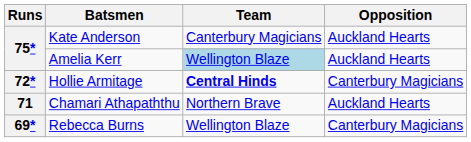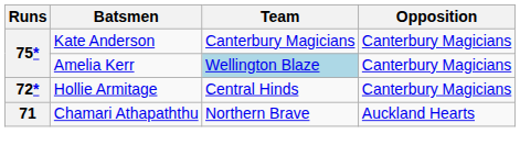 <table class="wikitable">
 <tr>
 <th>Runs</th>
 <th>Batsmen</th>
 <th>Team</th>
 <th>Opposition</th>
 </tr>
 <tr>
 <th rowspan="2">75<a href='#'>*</a></th>
 <td><a href='#'>Kate Anderson</a></td>
 <td><a href='#'>Canterbury Magicians</a></td>
-<td><a href='#'>Auckland Hearts</a></td>
+<td><a href='#'>Canterbury Magicians</a></td>
 </tr>
 <tr>
 <td><a href='#'>Amelia Kerr</a></td>
 <td style="background: lightblue;"><a href='#'>Wellington Blaze</a></td>
-<td><a href='#'>Auckland Hearts</a></td>
+<td><a href='#'>Canterbury Magicians</a></td>
 </tr>
 <tr>
 <th>72<a href='#'>*</a></th>
 <td><a href='#'>Hollie Armitage</a></td>
-<td><strong><a href='#'>Central Hinds</a></strong></td>
+<td><a href='#'>Central Hinds</a></td>
 <td><a href='#'>Canterbury Magicians</a></td>
 </tr>
 <tr>
 <th>71</th>
 <td><a href='#'>Chamari Athapaththu</a></td>
 <td><a href='#'>Northern Brave</a></td>
 <td><a href='#'>Auckland Hearts</a></td>
 </tr>
-<tr>
-<th>69<a href='#'>*</a></th>
-<td><a href='#'>Rebecca Burns</a></td>
-<td><a href='#'>Wellington Blaze</a></td>
-<td><a href='#'>Canterbury Magicians</a></td>
-</tr>
 </table>
